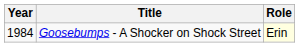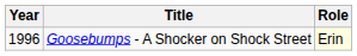 <table class="wikitable sortable">
 <tr>
 <th>Year</th>
 <th>Title</th>
 <th>Role</th>
 </tr>
 <tr>
-<td>1984</td>
+<td>1996</td>
 <td><em><a href='#'>Goosebumps</a></em> - A Shocker on Shock Street</td>
 <td style="background: lightyellow;">Erin</td>
 </tr>
 </table>
